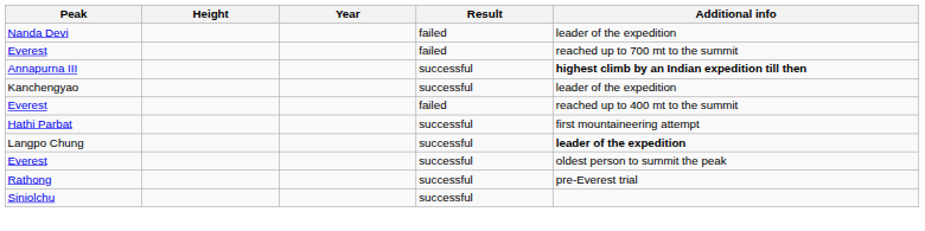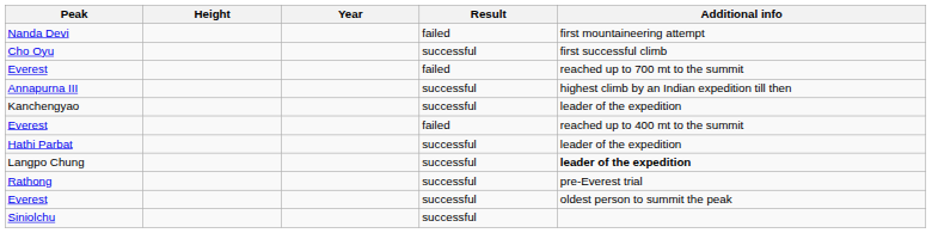 <table class="wikitable plainrowheaders sortable" style="width:100%">
 <tr>
 <th scope="col" style="width:15%">Peak</th>
 <th scope="col" style="width:15%">Height</th>
 <th scope="col" style="width:15%">Year</th>
 <th scope="col" style="width:15%">Result</th>
 <th scope="col" style="width:40%">Additional info</th>
 </tr>
 <tr>
 <td><a href='#'>Nanda Devi</a></td>
 <td></td>
 <td></td>
 <td>failed</td>
-<td>leader of the expedition</td>
+<td>first mountaineering attempt</td>
+</tr>
+<tr>
+<td><a href='#'>Cho Oyu</a></td>
+<td></td>
+<td></td>
+<td>successful</td>
+<td>first successful climb</td>
 </tr>
 <tr>
 <td><a href='#'>Everest</a></td>
 <td></td>
 <td></td>
 <td>failed</td>
 <td>reached up to 700 mt to the summit</td>
 </tr>
 <tr>
 <td><a href='#'>Annapurna III</a></td>
 <td></td>
 <td></td>
 <td>successful</td>
-<td><strong>highest climb by an Indian expedition till then</strong></td>
+<td>highest climb by an Indian expedition till then</td>
 </tr>
 <tr>
 <td>Kanchengyao</td>
 <td></td>
 <td></td>
 <td>successful</td>
 <td>leader of the expedition</td>
 </tr>
 <tr>
 <td><a href='#'>Everest</a></td>
 <td></td>
 <td></td>
 <td>failed</td>
 <td>reached up to 400 mt to the summit</td>
 </tr>
 <tr>
 <td><a href='#'>Hathi Parbat</a></td>
 <td></td>
 <td></td>
 <td>successful</td>
-<td>first mountaineering attempt</td>
+<td>leader of the expedition</td>
 </tr>
 <tr>
 <td>Langpo Chung</td>
 <td></td>
 <td></td>
 <td>successful</td>
 <td><strong>leader of the expedition</strong></td>
 </tr>
 <tr>
+<td><a href='#'>Rathong</a></td>
+<td></td>
+<td></td>
+<td>successful</td>
+<td>pre-Everest trial</td>
+</tr>
+<tr>
 <td><a href='#'>Everest</a></td>
 <td></td>
 <td></td>
 <td>successful</td>
 <td>oldest person to summit the peak</td>
-</tr>
-<tr>
-<td><a href='#'>Rathong</a></td>
-<td></td>
-<td></td>
-<td>successful</td>
-<td>pre-Everest trial</td>
 </tr>
 <tr>
 <td><a href='#'>Siniolchu</a></td>
 <td></td>
 <td></td>
 <td>successful</td>
 <td></td>
 </tr>
 </table>
